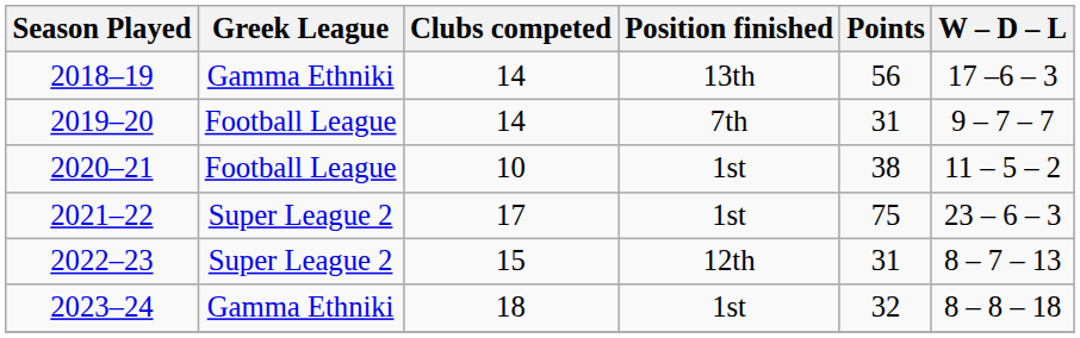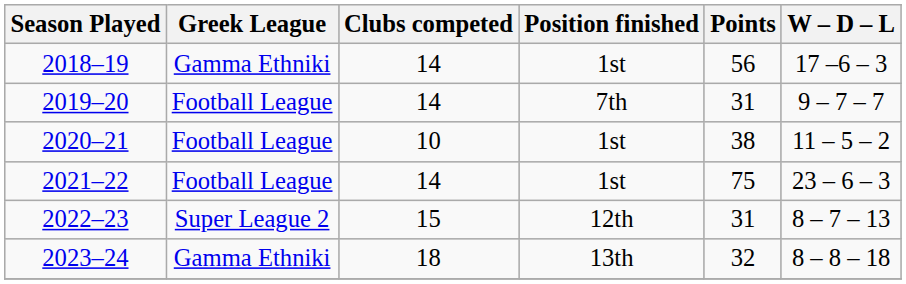 <table class="wikitable">
 <tr>
 <th>Season Played</th>
 <th>Greek League</th>
 <th>Clubs competed</th>
 <th>Position finished</th>
 <th>Points</th>
 <th>W – D – L</th>
 </tr>
 <tr>
 <td align="center"><a href='#'>2018–19</a></td>
 <td align="center"><a href='#'>Gamma Ethniki</a></td>
 <td align="center">14</td>
-<td align="center">13th</td>
+<td align="center">1st</td>
 <td align="center">56</td>
 <td align="center">17 –6 – 3</td>
 </tr>
 <tr>
 <td align="center"><a href='#'>2019–20</a></td>
 <td align="center"><a href='#'>Football League</a></td>
 <td align="center">14</td>
 <td align="center">7th</td>
 <td align="center">31</td>
 <td align="center">9 – 7 – 7</td>
 </tr>
 <tr>
 <td align="center"><a href='#'>2020–21</a></td>
 <td align="center"><a href='#'>Football League</a></td>
 <td align="center">10</td>
 <td align="center">1st</td>
 <td align="center">38</td>
 <td align="center">11 – 5 – 2</td>
 </tr>
 <tr>
 <td align="center"><a href='#'>2021–22</a></td>
-<td align="center"><a href='#'>Super League 2</a></td>
-<td align="center">17</td>
+<td align="center"><a href='#'>Football League</a></td>
+<td align="center">14</td>
 <td align="center">1st</td>
 <td align="center">75</td>
 <td align="center">23 – 6 – 3</td>
 </tr>
 <tr>
 <td align="center"><a href='#'>2022–23</a></td>
 <td align="center"><a href='#'>Super League 2</a></td>
 <td align="center">15</td>
 <td align="center">12th</td>
 <td align="center">31</td>
 <td align="center">8 – 7 – 13</td>
 </tr>
 <tr>
 <td align="center"><a href='#'>2023–24</a></td>
 <td align="center"><a href='#'>Gamma Ethniki</a></td>
 <td align="center">18</td>
-<td align="center">1st</td>
+<td align="center">13th</td>
 <td align="center">32</td>
 <td align="center">8 – 8 – 18</td>
 </tr>
 <tr>
 </tr>
 </table>
